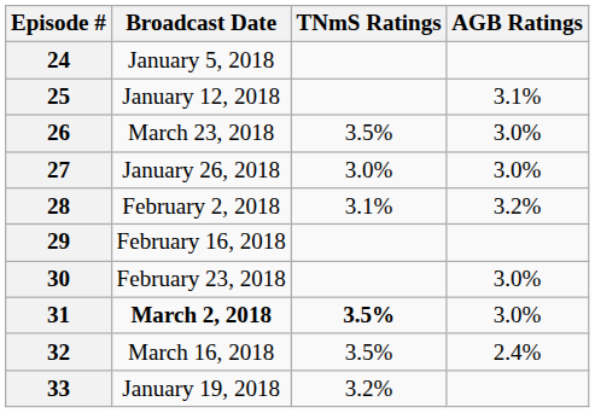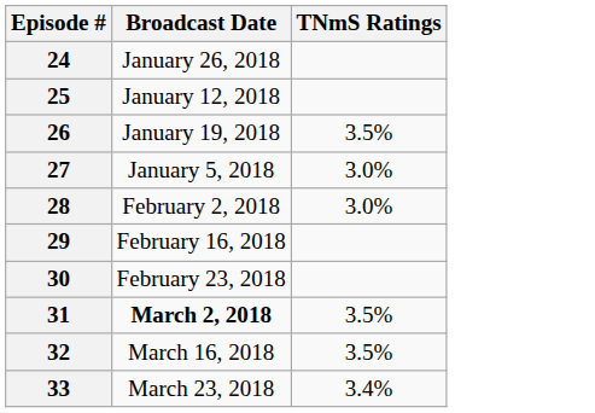 <table class="wikitable" style="text-align:center;">
 <tr>
 <th>Episode #</th>
 <th>Broadcast Date</th>
 <th>TNmS Ratings</th>
-<th>AGB Ratings</th>
 </tr>
 <tr>
 <th>24</th>
-<td>January 5, 2018</td>
-<td></td>
+<td>January 26, 2018</td>
 <td></td>
 </tr>
 <tr>
 <th>25</th>
 <td>January 12, 2018</td>
 <td></td>
-<td>3.1%</td>
 </tr>
 <tr>
 <th>26</th>
-<td>March 23, 2018</td>
+<td>January 19, 2018</td>
 <td>3.5%</td>
-<td>3.0%</td>
 </tr>
 <tr>
 <th>27</th>
-<td>January 26, 2018</td>
-<td>3.0%</td>
+<td>January 5, 2018</td>
 <td>3.0%</td>
 </tr>
 <tr>
 <th>28</th>
 <td>February 2, 2018</td>
-<td>3.1%</td>
-<td>3.2%</td>
+<td>3.0%</td>
 </tr>
 <tr>
 <th>29</th>
 <td>February 16, 2018</td>
-<td></td>
 <td></td>
 </tr>
 <tr>
 <th>30</th>
 <td>February 23, 2018</td>
 <td></td>
-<td>3.0%</td>
 </tr>
 <tr>
 <th>31</th>
 <td><strong>March 2, 2018</strong></td>
-<td><strong>3.5%</strong></td>
-<td>3.0%</td>
+<td>3.5%</td>
 </tr>
 <tr>
 <th>32</th>
 <td>March 16, 2018</td>
 <td>3.5%</td>
-<td>2.4%</td>
 </tr>
 <tr>
 <th>33</th>
-<td>January 19, 2018</td>
-<td>3.2%</td>
-<td></td>
+<td>March 23, 2018</td>
+<td>3.4%</td>
 </tr>
 </table>
